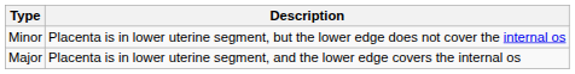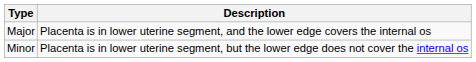 <table class="wikitable">
 <tr>
 <th>Type</th>
 <th>Description</th>
 </tr>
 <tr>
+<td>Major</td>
+<td>Placenta is in lower uterine segment, and the lower edge covers the internal os</td>
+</tr>
+<tr>
 <td>Minor</td>
 <td>Placenta is in lower uterine segment, but the lower edge does not cover the <a href='#'>internal os</a></td>
 </tr>
-<tr>
-<td>Major</td>
-<td>Placenta is in lower uterine segment, and the lower edge covers the internal os</td>
-</tr>
 </table>
